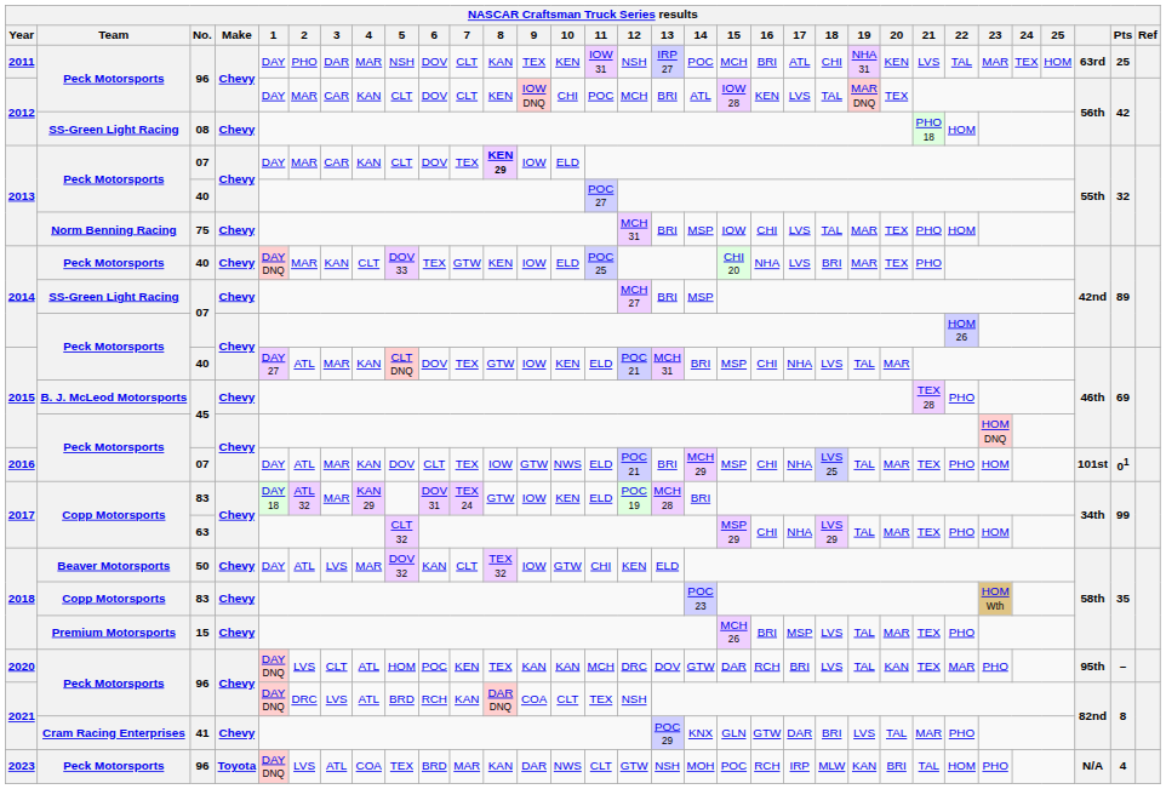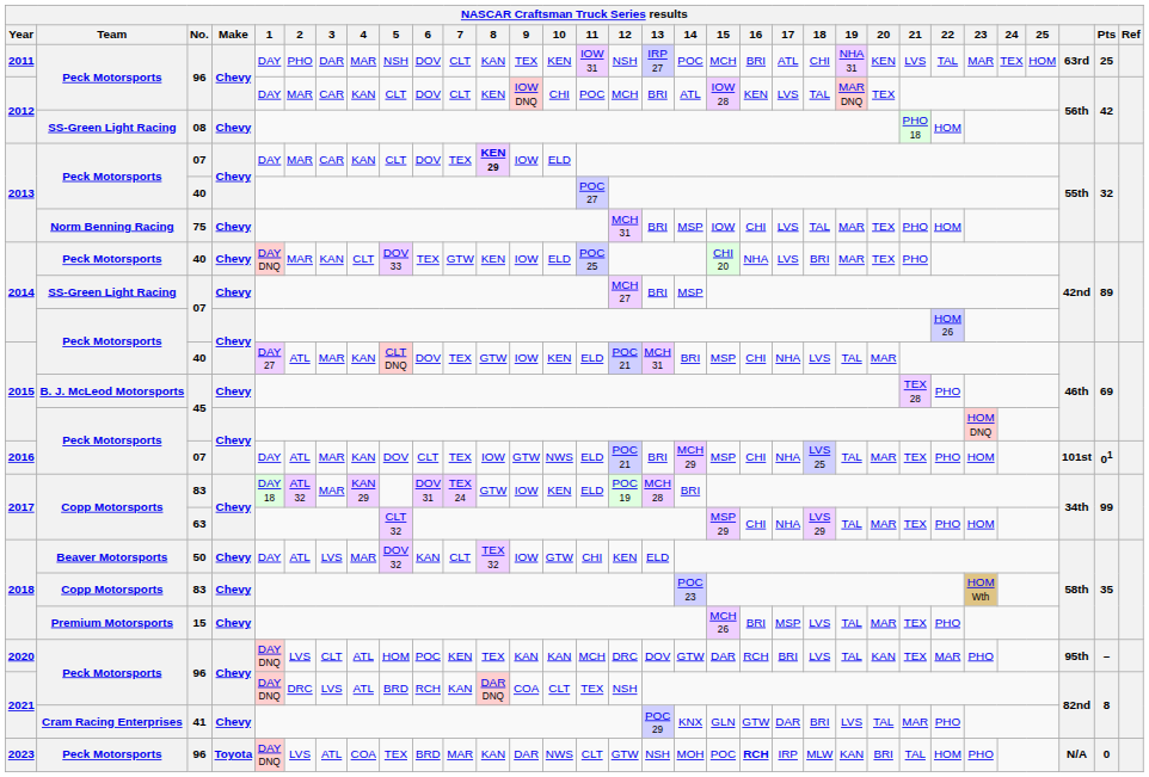 <table class="wikitable" style="text-align:center; font-size:75%">
 <tr>
 <th colspan=32><a href='#'>NASCAR Craftsman Truck Series</a> results</th>
 </tr>
 <tr>
 <th>Year</th>
 <th>Team</th>
 <th>No.</th>
 <th>Make</th>
 <th>1</th>
 <th>2</th>
 <th>3</th>
 <th>4</th>
 <th>5</th>
 <th>6</th>
 <th>7</th>
 <th>8</th>
 <th>9</th>
 <th>10</th>
 <th>11</th>
 <th>12</th>
 <th>13</th>
 <th>14</th>
 <th>15</th>
 <th>16</th>
 <th>17</th>
 <th>18</th>
 <th>19</th>
 <th>20</th>
 <th>21</th>
 <th>22</th>
 <th>23</th>
 <th>24</th>
 <th>25</th>
 <th></th>
 <th>Pts</th>
 <th>Ref</th>
 </tr>
 <tr>
 <th><a href='#'>2011</a></th>
 <th rowspan=2><a href='#'>Peck Motorsports</a></th>
 <th rowspan=2>96</th>
 <th rowspan=2><a href='#'>Chevy</a></th>
 <td><a href='#'>DAY</a></td>
 <td><a href='#'>PHO</a></td>
 <td><a href='#'>DAR</a></td>
 <td><a href='#'>MAR</a></td>
 <td><a href='#'>NSH</a></td>
 <td><a href='#'>DOV</a></td>
 <td><a href='#'>CLT</a></td>
 <td><a href='#'>KAN</a></td>
 <td><a href='#'>TEX</a></td>
 <td><a href='#'>KEN</a></td>
 <td style="background:#EFCFFF;"><a href='#'>IOW</a><br><small>31</small></td>
 <td><a href='#'>NSH</a></td>
 <td style="background:#CFCFFF;"><a href='#'>IRP</a><br><small>27</small></td>
 <td><a href='#'>POC</a></td>
 <td><a href='#'>MCH</a></td>
 <td><a href='#'>BRI</a></td>
 <td><a href='#'>ATL</a></td>
 <td><a href='#'>CHI</a></td>
 <td style="background:#EFCFFF;"><a href='#'>NHA</a><br><small>31</small></td>
 <td><a href='#'>KEN</a></td>
 <td><a href='#'>LVS</a></td>
 <td><a href='#'>TAL</a></td>
 <td><a href='#'>MAR</a></td>
 <td><a href='#'>TEX</a></td>
 <td><a href='#'>HOM</a></td>
 <th>63rd</th>
 <th>25</th>
 <th></th>
 </tr>
 <tr>
 <th rowspan=2><a href='#'>2012</a></th>
 <td><a href='#'>DAY</a></td>
 <td><a href='#'>MAR</a></td>
 <td><a href='#'>CAR</a></td>
 <td><a href='#'>KAN</a></td>
 <td><a href='#'>CLT</a></td>
 <td><a href='#'>DOV</a></td>
 <td><a href='#'>CLT</a></td>
 <td><a href='#'>KEN</a></td>
 <td style="background:#FFCFCF;"><a href='#'>IOW</a><br><small>DNQ</small></td>
 <td><a href='#'>CHI</a></td>
 <td><a href='#'>POC</a></td>
 <td><a href='#'>MCH</a></td>
 <td><a href='#'>BRI</a></td>
 <td><a href='#'>ATL</a></td>
 <td style="background:#EFCFFF;"><a href='#'>IOW</a><br><small>28</small></td>
 <td><a href='#'>KEN</a></td>
 <td><a href='#'>LVS</a></td>
 <td><a href='#'>TAL</a></td>
 <td style="background:#FFCFCF;"><a href='#'>MAR</a><br><small>DNQ</small></td>
 <td><a href='#'>TEX</a></td>
 <td colspan=5></td>
 <th rowspan=2>56th</th>
 <th rowspan=2>42</th>
 <th rowspan=2></th>
 </tr>
 <tr>
 <th><a href='#'>SS-Green Light Racing</a></th>
 <th>08</th>
 <th><a href='#'>Chevy</a></th>
 <td colspan=20></td>
 <td style="background:#DFFFDF;"><a href='#'>PHO</a><br><small>18</small></td>
 <td><a href='#'>HOM</a></td>
 <td colspan=3></td>
 </tr>
 <tr>
 <th rowspan=3><a href='#'>2013</a></th>
 <th rowspan=2><a href='#'>Peck Motorsports</a></th>
 <th>07</th>
 <th rowspan=2><a href='#'>Chevy</a></th>
 <td><a href='#'>DAY</a></td>
 <td><a href='#'>MAR</a></td>
 <td><a href='#'>CAR</a></td>
 <td><a href='#'>KAN</a></td>
 <td><a href='#'>CLT</a></td>
 <td><a href='#'>DOV</a></td>
 <td><a href='#'>TEX</a></td>
 <td style="background:#EFCFFF;"><strong><a href='#'>KEN</a><br><small>29</small></strong></td>
 <td><a href='#'>IOW</a></td>
 <td><a href='#'>ELD</a></td>
 <td colspan=15></td>
 <th rowspan=3>55th</th>
 <th rowspan=3>32</th>
 <th rowspan=3></th>
 </tr>
 <tr>
 <th>40</th>
 <td colspan=10></td>
 <td style="background:#CFCFFF;"><a href='#'>POC</a><br><small>27</small></td>
 <td colspan=14></td>
 </tr>
 <tr>
 <th><a href='#'>Norm Benning Racing</a></th>
 <th>75</th>
 <th><a href='#'>Chevy</a></th>
 <td colspan=11></td>
 <td style="background:#EFCFFF;"><a href='#'>MCH</a><br><small>31</small></td>
 <td><a href='#'>BRI</a></td>
 <td><a href='#'>MSP</a></td>
 <td><a href='#'>IOW</a></td>
 <td><a href='#'>CHI</a></td>
 <td><a href='#'>LVS</a></td>
 <td><a href='#'>TAL</a></td>
 <td><a href='#'>MAR</a></td>
 <td><a href='#'>TEX</a></td>
 <td><a href='#'>PHO</a></td>
 <td><a href='#'>HOM</a></td>
 <td colspan=3></td>
 </tr>
 <tr>
 <th rowspan=3><a href='#'>2014</a></th>
 <th><a href='#'>Peck Motorsports</a></th>
 <th>40</th>
 <th><a href='#'>Chevy</a></th>
 <td style="background:#FFCFCF;"><a href='#'>DAY</a><br><small>DNQ</small></td>
 <td><a href='#'>MAR</a></td>
 <td><a href='#'>KAN</a></td>
 <td><a href='#'>CLT</a></td>
 <td style="background:#EFCFFF;"><a href='#'>DOV</a><br><small>33</small></td>
 <td><a href='#'>TEX</a></td>
 <td><a href='#'>GTW</a></td>
 <td><a href='#'>KEN</a></td>
 <td><a href='#'>IOW</a></td>
 <td><a href='#'>ELD</a></td>
 <td style="background:#CFCFFF;"><a href='#'>POC</a><br><small>25</small></td>
 <td colspan=3></td>
 <td style="background:#DFFFDF;"><a href='#'>CHI</a><br><small>20</small></td>
 <td><a href='#'>NHA</a></td>
 <td><a href='#'>LVS</a></td>
 <td><a href='#'>BRI</a></td>
 <td><a href='#'>MAR</a></td>
 <td><a href='#'>TEX</a></td>
 <td><a href='#'>PHO</a></td>
 <td colspan=4></td>
 <th rowspan=3>42nd</th>
 <th rowspan=3>89</th>
 <th rowspan=3></th>
 </tr>
 <tr>
 <th><a href='#'>SS-Green Light Racing</a></th>
 <th rowspan=2>07</th>
 <th><a href='#'>Chevy</a></th>
 <td colspan=11></td>
 <td style="background:#EFCFFF;"><a href='#'>MCH</a><br><small>27</small></td>
 <td><a href='#'>BRI</a></td>
 <td><a href='#'>MSP</a></td>
 <td colspan=11></td>
 </tr>
 <tr>
 <th rowspan=2><a href='#'>Peck Motorsports</a></th>
 <th rowspan=2><a href='#'>Chevy</a></th>
 <td colspan=21></td>
 <td style="background:#CFCFFF;"><a href='#'>HOM</a><br><small>26</small></td>
 <td colspan=3></td>
 </tr>
 <tr>
 <th rowspan=3><a href='#'>2015</a></th>
 <th>40</th>
 <td style="background:#EFCFFF;"><a href='#'>DAY</a><br><small>27</small></td>
 <td><a href='#'>ATL</a></td>
 <td><a href='#'>MAR</a></td>
 <td><a href='#'>KAN</a></td>
 <td style="background:#FFCFCF;"><a href='#'>CLT</a><br><small>DNQ</small></td>
 <td><a href='#'>DOV</a></td>
 <td><a href='#'>TEX</a></td>
 <td><a href='#'>GTW</a></td>
 <td><a href='#'>IOW</a></td>
 <td><a href='#'>KEN</a></td>
 <td><a href='#'>ELD</a></td>
 <td style="background:#CFCFFF;"><a href='#'>POC</a><br><small>21</small></td>
 <td style="background:#EFCFFF;"><a href='#'>MCH</a><br><small>31</small></td>
 <td><a href='#'>BRI</a></td>
 <td><a href='#'>MSP</a></td>
 <td><a href='#'>CHI</a></td>
 <td><a href='#'>NHA</a></td>
 <td><a href='#'>LVS</a></td>
 <td><a href='#'>TAL</a></td>
 <td><a href='#'>MAR</a></td>
 <td colspan=5></td>
 <th rowspan=3>46th</th>
 <th rowspan=3>69</th>
 <th rowspan=3></th>
 </tr>
 <tr>
 <th><a href='#'>B. J. McLeod Motorsports</a></th>
 <th rowspan=2>45</th>
 <th><a href='#'>Chevy</a></th>
 <td colspan=20></td>
 <td style="background:#EFCFFF;"><a href='#'>TEX</a><br><small>28</small></td>
 <td><a href='#'>PHO</a></td>
 <td colspan=3></td>
 </tr>
 <tr>
 <th rowspan=2><a href='#'>Peck Motorsports</a></th>
 <th rowspan=2><a href='#'>Chevy</a></th>
 <td colspan=22></td>
 <td style="background:#FFCFCF;"><a href='#'>HOM</a><br><small>DNQ</small></td>
 <td colspan=2></td>
 </tr>
 <tr>
 <th><a href='#'>2016</a></th>
 <th>07</th>
 <td><a href='#'>DAY</a></td>
 <td><a href='#'>ATL</a></td>
 <td><a href='#'>MAR</a></td>
 <td><a href='#'>KAN</a></td>
 <td><a href='#'>DOV</a></td>
 <td><a href='#'>CLT</a></td>
 <td><a href='#'>TEX</a></td>
 <td><a href='#'>IOW</a></td>
 <td><a href='#'>GTW</a></td>
 <td><a href='#'>NWS</a></td>
 <td><a href='#'>ELD</a></td>
 <td style="background:#CFCFFF;"><a href='#'>POC</a><br><small>21</small></td>
 <td><a href='#'>BRI</a></td>
 <td style="background:#EFCFFF;"><a href='#'>MCH</a><br><small>29</small></td>
 <td><a href='#'>MSP</a></td>
 <td><a href='#'>CHI</a></td>
 <td><a href='#'>NHA</a></td>
 <td style="background:#CFCFFF;"><a href='#'>LVS</a><br><small>25</small></td>
 <td><a href='#'>TAL</a></td>
 <td><a href='#'>MAR</a></td>
 <td><a href='#'>TEX</a></td>
 <td><a href='#'>PHO</a></td>
 <td><a href='#'>HOM</a></td>
 <td colspan=2></td>
 <th>101st</th>
 <th>0<sup>1</sup></th>
 <th></th>
 </tr>
 <tr>
 <th rowspan=2><a href='#'>2017</a></th>
 <th rowspan=2><a href='#'>Copp Motorsports</a></th>
 <th>83</th>
 <th rowspan=2><a href='#'>Chevy</a></th>
 <td style="background:#DFFFDF;"><a href='#'>DAY</a><br><small>18</small></td>
 <td style="background:#EFCFFF;"><a href='#'>ATL</a><br><small>32</small></td>
 <td><a href='#'>MAR</a></td>
 <td style="background:#EFCFFF;"><a href='#'>KAN</a><br><small>29</small></td>
 <td></td>
 <td style="background:#EFCFFF;"><a href='#'>DOV</a><br><small>31</small></td>
 <td style="background:#EFCFFF;"><a href='#'>TEX</a><br><small>24</small></td>
 <td><a href='#'>GTW</a></td>
 <td><a href='#'>IOW</a></td>
 <td><a href='#'>KEN</a></td>
 <td><a href='#'>ELD</a></td>
 <td style="background:#DFFFDF;"><a href='#'>POC</a><br><small>19</small></td>
 <td style="background:#EFCFFF;"><a href='#'>MCH</a><br><small>28</small></td>
 <td><a href='#'>BRI</a></td>
 <td colspan=11></td>
 <th rowspan=2>34th</th>
 <th rowspan=2>99</th>
 <th rowspan=2></th>
 </tr>
 <tr>
 <th>63</th>
 <td colspan=4></td>
 <td style="background:#EFCFFF;"><a href='#'>CLT</a><br><small>32</small></td>
 <td colspan=9></td>
 <td style="background:#EFCFFF;"><a href='#'>MSP</a><br><small>29</small></td>
 <td><a href='#'>CHI</a></td>
 <td><a href='#'>NHA</a></td>
 <td style="background:#EFCFFF;"><a href='#'>LVS</a><br><small>29</small></td>
 <td><a href='#'>TAL</a></td>
 <td><a href='#'>MAR</a></td>
 <td><a href='#'>TEX</a></td>
 <td><a href='#'>PHO</a></td>
 <td><a href='#'>HOM</a></td>
 <td colspan=2></td>
 </tr>
 <tr>
 <th rowspan=3><a href='#'>2018</a></th>
 <th><a href='#'>Beaver Motorsports</a></th>
 <th>50</th>
 <th><a href='#'>Chevy</a></th>
 <td><a href='#'>DAY</a></td>
 <td><a href='#'>ATL</a></td>
 <td><a href='#'>LVS</a></td>
 <td><a href='#'>MAR</a></td>
 <td style="background:#EFCFFF;"><a href='#'>DOV</a><br><small>32</small></td>
 <td><a href='#'>KAN</a></td>
 <td><a href='#'>CLT</a></td>
 <td style="background:#EFCFFF;"><a href='#'>TEX</a><br><small>32</small></td>
 <td><a href='#'>IOW</a></td>
 <td><a href='#'>GTW</a></td>
 <td><a href='#'>CHI</a></td>
 <td><a href='#'>KEN</a></td>
 <td><a href='#'>ELD</a></td>
 <td colspan=12></td>
 <th rowspan=3>58th</th>
 <th rowspan=3>35</th>
 <th rowspan=3></th>
 </tr>
 <tr>
 <th><a href='#'>Copp Motorsports</a></th>
 <th>83</th>
 <th><a href='#'>Chevy</a></th>
 <td colspan=13></td>
 <td style="background:#CFCFFF;"><a href='#'>POC</a><br><small>23</small></td>
 <td colspan=8></td>
 <td style="background:#DFC484;"><a href='#'>HOM</a><br><small>Wth</small></td>
 <td colspan=2></td>
 </tr>
 <tr>
 <th><a href='#'>Premium Motorsports</a></th>
 <th>15</th>
 <th><a href='#'>Chevy</a></th>
 <td colspan=14></td>
 <td style="background:#EFCFFF;"><a href='#'>MCH</a><br><small>26</small></td>
 <td><a href='#'>BRI</a></td>
 <td><a href='#'>MSP</a></td>
 <td><a href='#'>LVS</a></td>
 <td><a href='#'>TAL</a></td>
 <td><a href='#'>MAR</a></td>
 <td><a href='#'>TEX</a></td>
 <td><a href='#'>PHO</a></td>
 <td colspan=3></td>
 </tr>
 <tr>
 <th><a href='#'>2020</a></th>
 <th rowspan=2><a href='#'>Peck Motorsports</a></th>
 <th rowspan=2>96</th>
 <th rowspan=2><a href='#'>Chevy</a></th>
 <td style="background:#FFCFCF;"><a href='#'>DAY</a><br><small>DNQ</small></td>
 <td><a href='#'>LVS</a></td>
 <td><a href='#'>CLT</a></td>
 <td><a href='#'>ATL</a></td>
 <td><a href='#'>HOM</a></td>
 <td><a href='#'>POC</a></td>
 <td><a href='#'>KEN</a></td>
 <td><a href='#'>TEX</a></td>
 <td><a href='#'>KAN</a></td>
 <td><a href='#'>KAN</a></td>
 <td><a href='#'>MCH</a></td>
 <td><a href='#'>DRC</a></td>
 <td><a href='#'>DOV</a></td>
 <td><a href='#'>GTW</a></td>
 <td><a href='#'>DAR</a></td>
 <td><a href='#'>RCH</a></td>
 <td><a href='#'>BRI</a></td>
 <td><a href='#'>LVS</a></td>
 <td><a href='#'>TAL</a></td>
 <td><a href='#'>KAN</a></td>
 <td><a href='#'>TEX</a></td>
 <td><a href='#'>MAR</a></td>
 <td><a href='#'>PHO</a></td>
 <td colspan=2></td>
 <th>95th</th>
 <th>–</th>
 <th></th>
 </tr>
 <tr>
 <th rowspan=2><a href='#'>2021</a></th>
 <td style="background:#FFCFCF;"><a href='#'>DAY</a><br><small>DNQ</small></td>
 <td><a href='#'>DRC</a></td>
 <td><a href='#'>LVS</a></td>
 <td><a href='#'>ATL</a></td>
 <td><a href='#'>BRD</a></td>
 <td><a href='#'>RCH</a></td>
 <td><a href='#'>KAN</a></td>
 <td style="background:#FFCFCF;"><a href='#'>DAR</a><br><small>DNQ</small></td>
 <td><a href='#'>COA</a></td>
 <td><a href='#'>CLT</a></td>
 <td><a href='#'>TEX</a></td>
 <td><a href='#'>NSH</a></td>
 <td colspan=13></td>
 <th rowspan=2>82nd</th>
 <th rowspan=2>8</th>
 <th rowspan=2></th>
 </tr>
 <tr>
 <th><a href='#'>Cram Racing Enterprises</a></th>
 <th>41</th>
 <th><a href='#'>Chevy</a></th>
 <td colspan=12></td>
 <td style="background:#CFCFFF;"><a href='#'>POC</a><br><small>29</small></td>
 <td><a href='#'>KNX</a></td>
 <td><a href='#'>GLN</a></td>
 <td><a href='#'>GTW</a></td>
 <td><a href='#'>DAR</a></td>
 <td><a href='#'>BRI</a></td>
 <td><a href='#'>LVS</a></td>
 <td><a href='#'>TAL</a></td>
 <td><a href='#'>MAR</a></td>
 <td><a href='#'>PHO</a></td>
 <td colspan=4></td>
 </tr>
 <tr>
 <th><a href='#'>2023</a></th>
 <th><a href='#'>Peck Motorsports</a></th>
 <th>96</th>
 <th><a href='#'>Toyota</a></th>
 <td style="background:#FFCFCF;"><a href='#'>DAY</a><br><small>DNQ</small></td>
 <td><a href='#'>LVS</a></td>
 <td><a href='#'>ATL</a></td>
 <td><a href='#'>COA</a></td>
 <td><a href='#'>TEX</a></td>
 <td><a href='#'>BRD</a></td>
 <td><a href='#'>MAR</a></td>
 <td><a href='#'>KAN</a></td>
 <td><a href='#'>DAR</a></td>
 <td><a href='#'>NWS</a></td>
 <td><a href='#'>CLT</a></td>
 <td><a href='#'>GTW</a></td>
 <td><a href='#'>NSH</a></td>
 <td><a href='#'>MOH</a></td>
 <td><a href='#'>POC</a></td>
-<td><a href='#'>RCH</a></td>
+<td><strong><a href='#'>RCH</a></strong></td>
 <td><a href='#'>IRP</a></td>
 <td><a href='#'>MLW</a></td>
 <td><a href='#'>KAN</a></td>
 <td><a href='#'>BRI</a></td>
 <td><a href='#'>TAL</a></td>
 <td><a href='#'>HOM</a></td>
 <td><a href='#'>PHO</a></td>
 <td colspan=2></td>
 <th>N/A</th>
-<th>4</th>
+<th>0</th>
 <th></th>
 </tr>
 </table>
